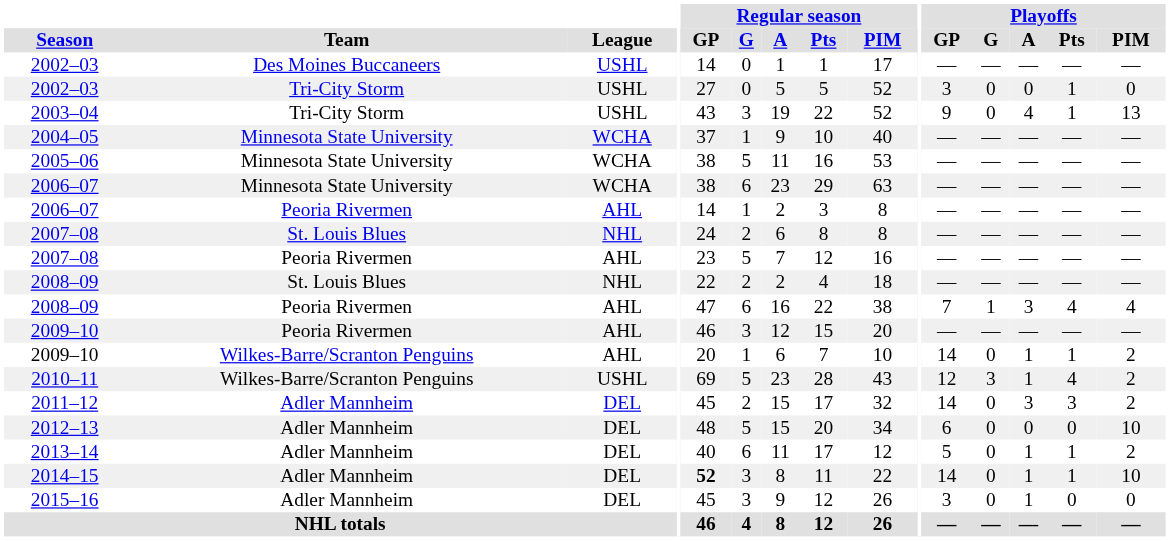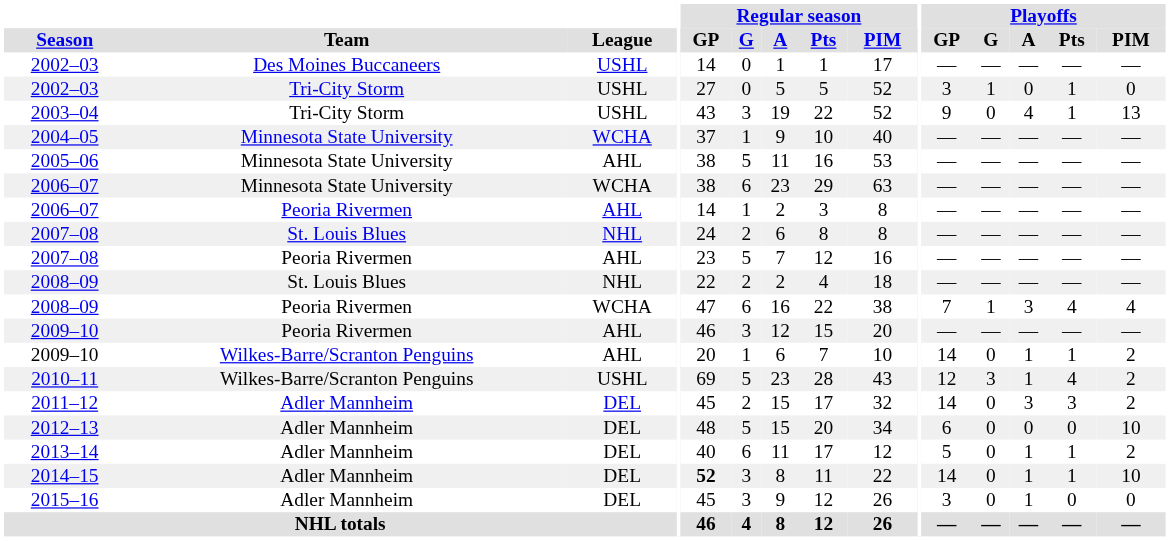 <table border="0" cellpadding="1" cellspacing="0" style="text-align:center; width:60em">
 <tr bgcolor="#e0e0e0">
 <th colspan="3" bgcolor="#ffffff"></th>
 <th rowspan="99" bgcolor="#ffffff"></th>
 <th colspan="5"><a href='#'>Regular season</a></th>
 <th rowspan="99" bgcolor="#ffffff"></th>
 <th colspan="5"><a href='#'>Playoffs</a></th>
 </tr>
 <tr bgcolor="#e0e0e0">
 <th><a href='#'>Season</a></th>
 <th>Team</th>
 <th>League</th>
 <th>GP</th>
 <th><a href='#'>G</a></th>
 <th><a href='#'>A</a></th>
 <th><a href='#'>Pts</a></th>
 <th><a href='#'>PIM</a></th>
 <th>GP</th>
 <th>G</th>
 <th>A</th>
 <th>Pts</th>
 <th>PIM</th>
 </tr>
 <tr ALIGN="center">
 <td><a href='#'>2002–03</a></td>
 <td><a href='#'>Des Moines Buccaneers</a></td>
 <td><a href='#'>USHL</a></td>
 <td>14</td>
 <td>0</td>
 <td>1</td>
 <td>1</td>
 <td>17</td>
 <td>—</td>
 <td>—</td>
 <td>—</td>
 <td>—</td>
 <td>—</td>
 </tr>
 <tr ALIGN="center"  bgcolor="#f0f0f0">
 <td><a href='#'>2002–03</a></td>
 <td><a href='#'>Tri-City Storm</a></td>
 <td>USHL</td>
 <td>27</td>
 <td>0</td>
 <td>5</td>
 <td>5</td>
 <td>52</td>
 <td>3</td>
-<td>0</td>
+<td>1</td>
 <td>0</td>
 <td>1</td>
 <td>0</td>
 </tr>
 <tr ALIGN="center">
 <td><a href='#'>2003–04</a></td>
 <td>Tri-City Storm</td>
 <td>USHL</td>
 <td>43</td>
 <td>3</td>
 <td>19</td>
 <td>22</td>
 <td>52</td>
 <td>9</td>
 <td>0</td>
 <td>4</td>
 <td>1</td>
 <td>13</td>
 </tr>
 <tr ALIGN="center"  bgcolor="#f0f0f0">
 <td><a href='#'>2004–05</a></td>
 <td><a href='#'>Minnesota State University</a></td>
 <td><a href='#'>WCHA</a></td>
 <td>37</td>
 <td>1</td>
 <td>9</td>
 <td>10</td>
 <td>40</td>
 <td>—</td>
 <td>—</td>
 <td>—</td>
 <td>—</td>
 <td>—</td>
 </tr>
 <tr ALIGN="center">
 <td><a href='#'>2005–06</a></td>
 <td>Minnesota State University</td>
-<td>WCHA</td>
+<td>AHL</td>
 <td>38</td>
 <td>5</td>
 <td>11</td>
 <td>16</td>
 <td>53</td>
 <td>—</td>
 <td>—</td>
 <td>—</td>
 <td>—</td>
 <td>—</td>
 </tr>
 <tr ALIGN="center"  bgcolor="#f0f0f0">
 <td><a href='#'>2006–07</a></td>
 <td>Minnesota State University</td>
 <td>WCHA</td>
 <td>38</td>
 <td>6</td>
 <td>23</td>
 <td>29</td>
 <td>63</td>
 <td>—</td>
 <td>—</td>
 <td>—</td>
 <td>—</td>
 <td>—</td>
 </tr>
 <tr ALIGN="center">
 <td><a href='#'>2006–07</a></td>
 <td><a href='#'>Peoria Rivermen</a></td>
 <td><a href='#'>AHL</a></td>
 <td>14</td>
 <td>1</td>
 <td>2</td>
 <td>3</td>
 <td>8</td>
 <td>—</td>
 <td>—</td>
 <td>—</td>
 <td>—</td>
 <td>—</td>
 </tr>
 <tr ALIGN="center" bgcolor="#f0f0f0">
 <td><a href='#'>2007–08</a></td>
 <td><a href='#'>St. Louis Blues</a></td>
 <td><a href='#'>NHL</a></td>
 <td>24</td>
 <td>2</td>
 <td>6</td>
 <td>8</td>
 <td>8</td>
 <td>—</td>
 <td>—</td>
 <td>—</td>
 <td>—</td>
 <td>—</td>
 </tr>
 <tr ALIGN="center">
 <td><a href='#'>2007–08</a></td>
 <td>Peoria Rivermen</td>
 <td>AHL</td>
 <td>23</td>
 <td>5</td>
 <td>7</td>
 <td>12</td>
 <td>16</td>
 <td>—</td>
 <td>—</td>
 <td>—</td>
 <td>—</td>
 <td>—</td>
 </tr>
 <tr ALIGN="center"  bgcolor="#f0f0f0">
 <td><a href='#'>2008–09</a></td>
 <td>St. Louis Blues</td>
 <td>NHL</td>
 <td>22</td>
 <td>2</td>
 <td>2</td>
 <td>4</td>
 <td>18</td>
 <td>—</td>
 <td>—</td>
 <td>—</td>
 <td>—</td>
 <td>—</td>
 </tr>
 <tr ALIGN="center">
 <td><a href='#'>2008–09</a></td>
 <td>Peoria Rivermen</td>
-<td>AHL</td>
+<td>WCHA</td>
 <td>47</td>
 <td>6</td>
 <td>16</td>
 <td>22</td>
 <td>38</td>
 <td>7</td>
 <td>1</td>
 <td>3</td>
 <td>4</td>
 <td>4</td>
 </tr>
 <tr ALIGN="center"  bgcolor="#f0f0f0">
 <td><a href='#'>2009–10</a></td>
 <td>Peoria Rivermen</td>
 <td>AHL</td>
 <td>46</td>
 <td>3</td>
 <td>12</td>
 <td>15</td>
 <td>20</td>
 <td>—</td>
 <td>—</td>
 <td>—</td>
 <td>—</td>
 <td>—</td>
 </tr>
 <tr ALIGN="center">
 <td>2009–10</td>
 <td><a href='#'>Wilkes-Barre/Scranton Penguins</a></td>
 <td>AHL</td>
 <td>20</td>
 <td>1</td>
 <td>6</td>
 <td>7</td>
 <td>10</td>
 <td>14</td>
 <td>0</td>
 <td>1</td>
 <td>1</td>
 <td>2</td>
 </tr>
 <tr ALIGN="center"  bgcolor="#f0f0f0">
 <td><a href='#'>2010–11</a></td>
 <td>Wilkes-Barre/Scranton Penguins</td>
 <td>USHL</td>
 <td>69</td>
 <td>5</td>
 <td>23</td>
 <td>28</td>
 <td>43</td>
 <td>12</td>
 <td>3</td>
 <td>1</td>
 <td>4</td>
 <td>2</td>
 </tr>
 <tr ALIGN="center">
 <td><a href='#'>2011–12</a></td>
 <td><a href='#'>Adler Mannheim</a></td>
 <td><a href='#'>DEL</a></td>
 <td>45</td>
 <td>2</td>
 <td>15</td>
 <td>17</td>
 <td>32</td>
 <td>14</td>
 <td>0</td>
 <td>3</td>
 <td>3</td>
 <td>2</td>
 </tr>
 <tr ALIGN="center"  bgcolor="#f0f0f0">
 <td><a href='#'>2012–13</a></td>
 <td>Adler Mannheim</td>
 <td>DEL</td>
 <td>48</td>
 <td>5</td>
 <td>15</td>
 <td>20</td>
 <td>34</td>
 <td>6</td>
 <td>0</td>
 <td>0</td>
 <td>0</td>
 <td>10</td>
 </tr>
 <tr ALIGN="center">
 <td><a href='#'>2013–14</a></td>
 <td>Adler Mannheim</td>
 <td>DEL</td>
 <td>40</td>
 <td>6</td>
 <td>11</td>
 <td>17</td>
 <td>12</td>
 <td>5</td>
 <td>0</td>
 <td>1</td>
 <td>1</td>
 <td>2</td>
 </tr>
 <tr ALIGN="center"    bgcolor="#f0f0f0">
 <td><a href='#'>2014–15</a></td>
 <td>Adler Mannheim</td>
 <td>DEL</td>
 <td><strong>52</strong></td>
 <td>3</td>
 <td>8</td>
 <td>11</td>
 <td>22</td>
 <td>14</td>
 <td>0</td>
 <td>1</td>
 <td>1</td>
 <td>10</td>
 </tr>
 <tr ALIGN="center">
 <td><a href='#'>2015–16</a></td>
 <td>Adler Mannheim</td>
 <td>DEL</td>
 <td>45</td>
 <td>3</td>
 <td>9</td>
 <td>12</td>
 <td>26</td>
 <td>3</td>
 <td>0</td>
 <td>1</td>
 <td>0</td>
 <td>0</td>
 </tr>
 <tr bgcolor="#e0e0e0">
 <th colspan="3">NHL totals</th>
 <th>46</th>
 <th>4</th>
 <th>8</th>
 <th>12</th>
 <th>26</th>
 <th>—</th>
 <th>—</th>
 <th>—</th>
 <th>—</th>
 <th>—</th>
 </tr>
 </table>
